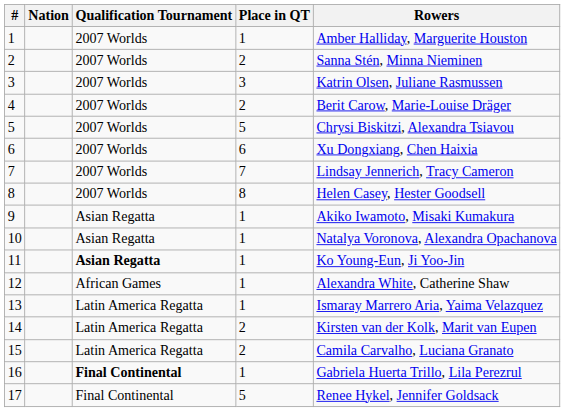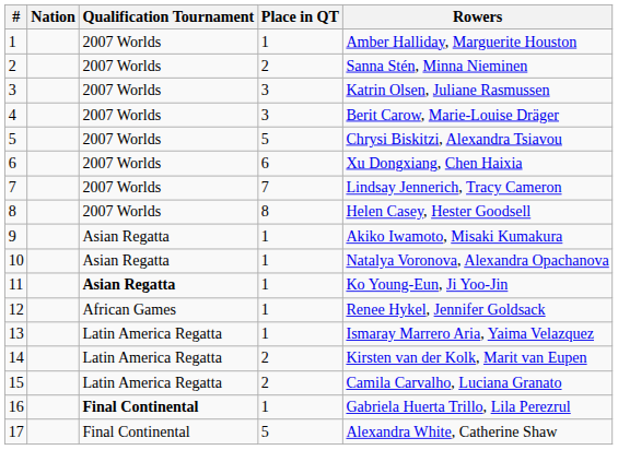 <table class="wikitable">
 <tr>
 <th>#</th>
 <th>Nation</th>
 <th>Qualification Tournament</th>
 <th>Place in QT</th>
 <th>Rowers</th>
 </tr>
 <tr>
 <td>1</td>
 <td></td>
 <td>2007 Worlds</td>
 <td>1</td>
 <td><a href='#'>Amber Halliday</a>, <a href='#'>Marguerite Houston</a></td>
 </tr>
 <tr>
 <td>2</td>
 <td></td>
 <td>2007 Worlds</td>
 <td>2</td>
 <td><a href='#'>Sanna Stén</a>, <a href='#'>Minna Nieminen</a></td>
 </tr>
 <tr>
 <td>3</td>
 <td></td>
 <td>2007 Worlds</td>
 <td>3</td>
 <td><a href='#'>Katrin Olsen</a>, <a href='#'>Juliane Rasmussen</a></td>
 </tr>
 <tr>
 <td>4</td>
 <td></td>
 <td>2007 Worlds</td>
-<td>2</td>
+<td>3</td>
 <td><a href='#'>Berit Carow</a>, <a href='#'>Marie-Louise Dräger</a></td>
 </tr>
 <tr>
 <td>5</td>
 <td></td>
 <td>2007 Worlds</td>
 <td>5</td>
 <td><a href='#'>Chrysi Biskitzi</a>, <a href='#'>Alexandra Tsiavou</a></td>
 </tr>
 <tr>
 <td>6</td>
 <td></td>
 <td>2007 Worlds</td>
 <td>6</td>
 <td><a href='#'>Xu Dongxiang</a>, <a href='#'>Chen Haixia</a></td>
 </tr>
 <tr>
 <td>7</td>
 <td></td>
 <td>2007 Worlds</td>
 <td>7</td>
 <td><a href='#'>Lindsay Jennerich</a>, <a href='#'>Tracy Cameron</a></td>
 </tr>
 <tr>
 <td>8</td>
 <td></td>
 <td>2007 Worlds</td>
 <td>8</td>
 <td><a href='#'>Helen Casey</a>, <a href='#'>Hester Goodsell</a></td>
 </tr>
 <tr>
 <td>9</td>
 <td></td>
 <td>Asian Regatta</td>
 <td>1</td>
 <td><a href='#'>Akiko Iwamoto</a>, <a href='#'>Misaki Kumakura</a></td>
 </tr>
 <tr>
 <td>10</td>
 <td></td>
 <td>Asian Regatta</td>
 <td>1</td>
 <td><a href='#'>Natalya Voronova</a>, <a href='#'>Alexandra Opachanova</a></td>
 </tr>
 <tr>
 <td>11</td>
 <td></td>
 <td><strong>Asian Regatta</strong></td>
 <td>1</td>
 <td><a href='#'>Ko Young-Eun</a>, <a href='#'>Ji Yoo-Jin</a></td>
 </tr>
 <tr>
 <td>12</td>
 <td></td>
 <td>African Games</td>
 <td>1</td>
-<td><a href='#'>Alexandra White</a>, Catherine Shaw</td>
+<td><a href='#'>Renee Hykel</a>, <a href='#'>Jennifer Goldsack</a></td>
 </tr>
 <tr>
 <td>13</td>
 <td></td>
 <td>Latin America Regatta</td>
 <td>1</td>
 <td><a href='#'>Ismaray Marrero Aria</a>, <a href='#'>Yaima Velazquez</a></td>
 </tr>
 <tr>
 <td>14</td>
 <td></td>
 <td>Latin America Regatta</td>
 <td>2</td>
 <td><a href='#'>Kirsten van der Kolk</a>, <a href='#'>Marit van Eupen</a></td>
 </tr>
 <tr>
 <td>15</td>
 <td></td>
 <td>Latin America Regatta</td>
 <td>2</td>
 <td><a href='#'>Camila Carvalho</a>, <a href='#'>Luciana Granato</a></td>
 </tr>
 <tr>
 <td>16</td>
 <td></td>
 <td><strong>Final Continental</strong></td>
 <td>1</td>
 <td><a href='#'>Gabriela Huerta Trillo</a>, <a href='#'>Lila Perezrul</a></td>
 </tr>
 <tr>
 <td>17</td>
 <td></td>
 <td>Final Continental</td>
 <td>5</td>
-<td><a href='#'>Renee Hykel</a>, <a href='#'>Jennifer Goldsack</a></td>
+<td><a href='#'>Alexandra White</a>, Catherine Shaw</td>
 </tr>
 </table>
